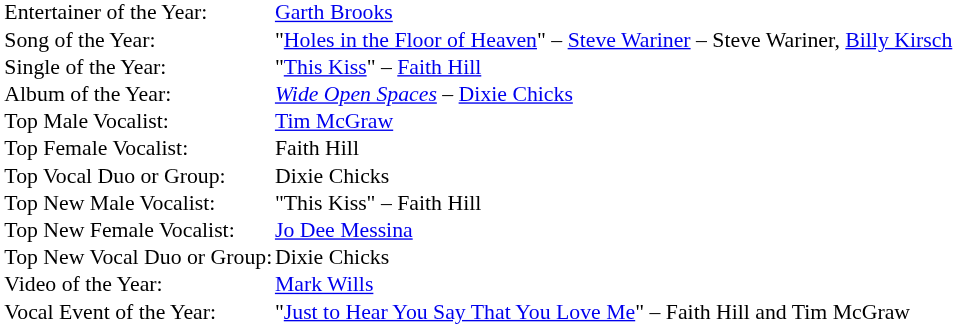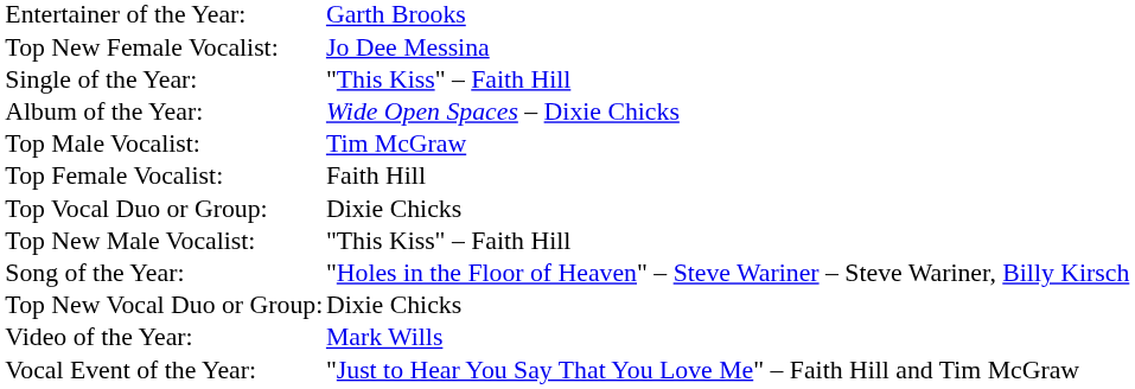 <table cellspacing="0" border="0" cellpadding="1">
 <tr>
 <td>Entertainer of the Year:</td>
 <td><a href='#'>Garth Brooks</a></td>
 </tr>
 <tr>
-<td>Song of the Year:</td>
-<td>"<a href='#'>Holes in the Floor of Heaven</a>" – <a href='#'>Steve Wariner</a> – Steve Wariner, <a href='#'>Billy Kirsch</a></td>
+<td>Top New Female Vocalist:</td>
+<td><a href='#'>Jo Dee Messina</a></td>
 </tr>
 <tr>
 <td>Single of the Year:</td>
 <td>"<a href='#'>This Kiss</a>" – <a href='#'>Faith Hill</a></td>
 </tr>
 <tr>
 <td>Album of the Year:</td>
 <td><em><a href='#'>Wide Open Spaces</a></em> – <a href='#'>Dixie Chicks</a></td>
 </tr>
 <tr>
 <td>Top Male Vocalist:</td>
 <td><a href='#'>Tim McGraw</a></td>
 </tr>
 <tr>
 <td>Top Female Vocalist:</td>
 <td>Faith Hill</td>
 </tr>
 <tr>
 <td>Top Vocal Duo or Group:</td>
 <td>Dixie Chicks</td>
 </tr>
 <tr>
 <td>Top New Male Vocalist:</td>
 <td>"This Kiss" – Faith Hill</td>
 </tr>
 <tr>
-<td>Top New Female Vocalist:</td>
-<td><a href='#'>Jo Dee Messina</a></td>
+<td>Song of the Year:</td>
+<td>"<a href='#'>Holes in the Floor of Heaven</a>" – <a href='#'>Steve Wariner</a> – Steve Wariner, <a href='#'>Billy Kirsch</a></td>
 </tr>
 <tr>
 <td>Top New Vocal Duo or Group:</td>
 <td>Dixie Chicks</td>
 </tr>
 <tr>
 <td>Video of the Year:</td>
 <td><a href='#'>Mark Wills</a></td>
 </tr>
 <tr>
 <td>Vocal Event of the Year:</td>
 <td>"<a href='#'>Just to Hear You Say That You Love Me</a>" – Faith Hill and Tim McGraw</td>
 </tr>
 </table>
